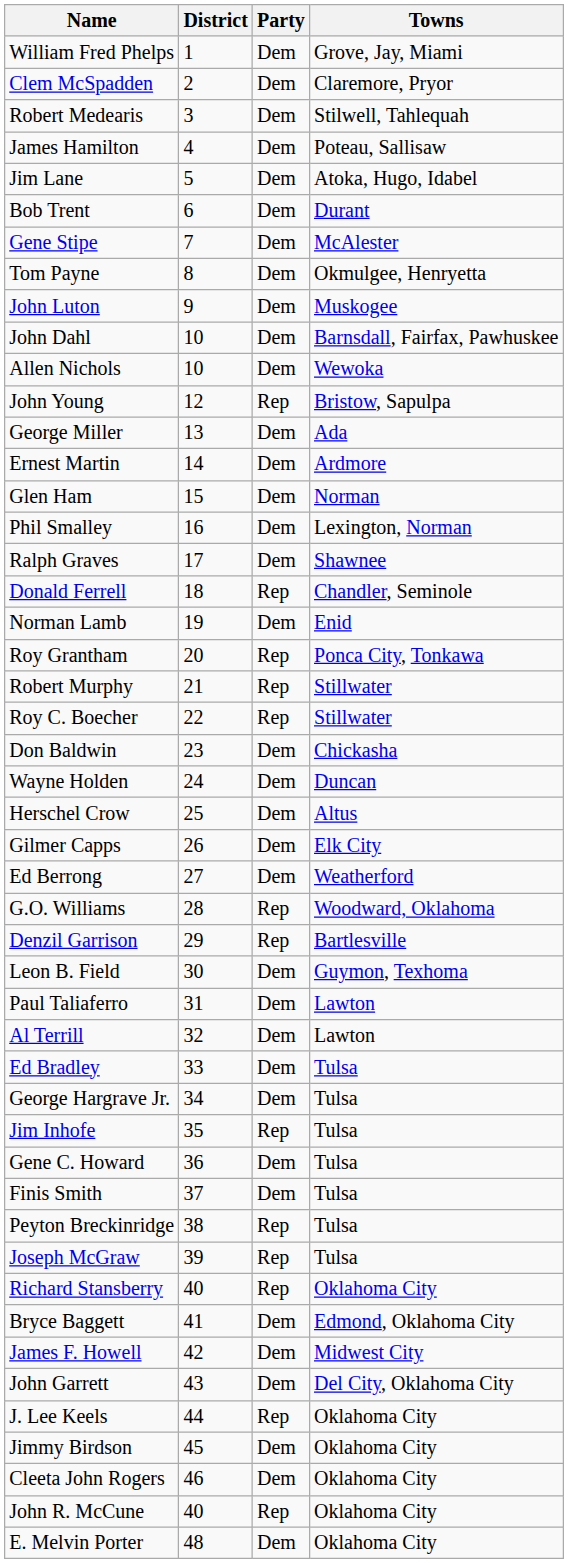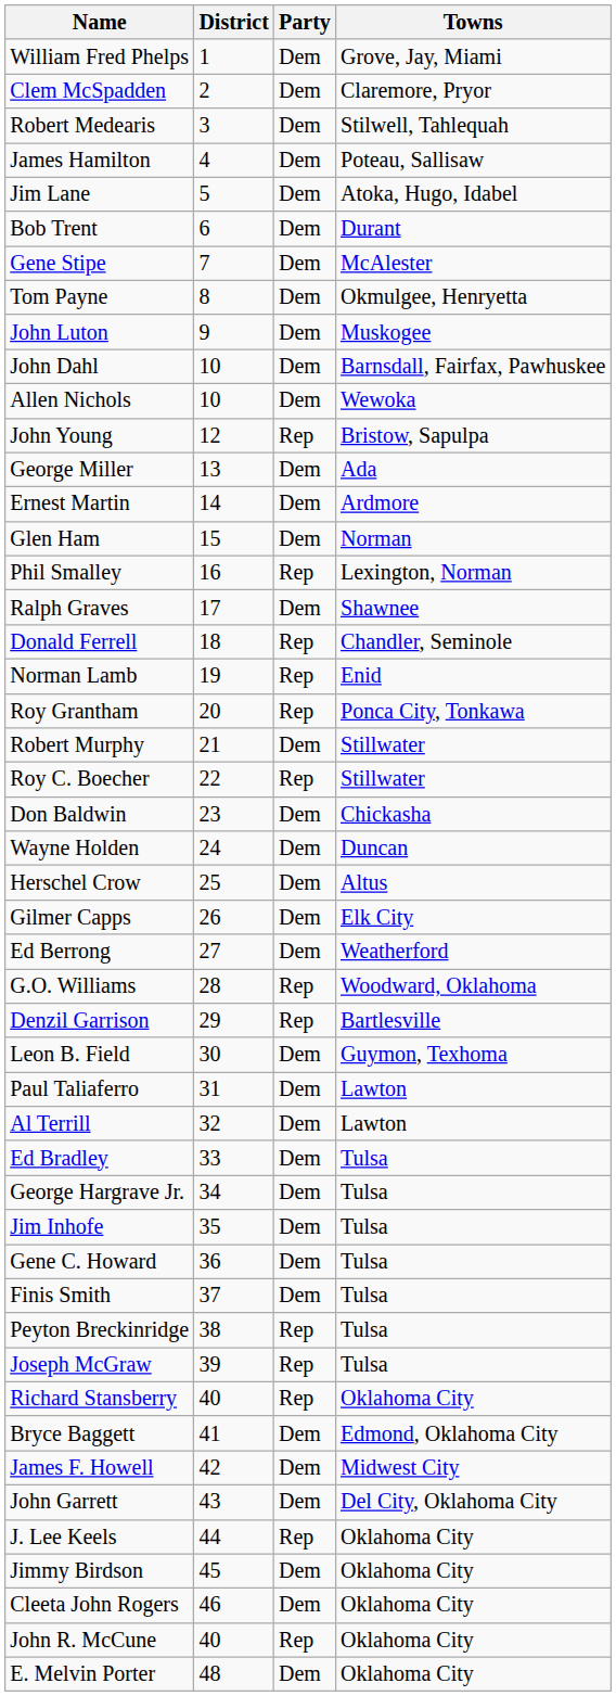 <table class="wikitable sortable">
 <tr>
 <th>Name</th>
 <th>District</th>
 <th>Party</th>
 <th>Towns</th>
 </tr>
 <tr>
 <td>William Fred Phelps</td>
 <td>1</td>
 <td>Dem</td>
 <td>Grove, Jay, Miami</td>
 </tr>
 <tr>
 <td><a href='#'>Clem McSpadden</a></td>
 <td>2</td>
 <td>Dem</td>
 <td>Claremore, Pryor</td>
 </tr>
 <tr>
 <td>Robert Medearis</td>
 <td>3</td>
 <td>Dem</td>
 <td>Stilwell, Tahlequah</td>
 </tr>
 <tr>
 <td>James Hamilton</td>
 <td>4</td>
 <td>Dem</td>
 <td>Poteau, Sallisaw</td>
 </tr>
 <tr>
 <td>Jim Lane</td>
 <td>5</td>
 <td>Dem</td>
 <td>Atoka, Hugo, Idabel</td>
 </tr>
 <tr>
 <td>Bob Trent</td>
 <td>6</td>
 <td>Dem</td>
 <td><a href='#'>Durant</a></td>
 </tr>
 <tr>
 <td><a href='#'>Gene Stipe</a></td>
 <td>7</td>
 <td>Dem</td>
 <td><a href='#'>McAlester</a></td>
 </tr>
 <tr>
 <td>Tom Payne</td>
 <td>8</td>
 <td>Dem</td>
 <td>Okmulgee, Henryetta</td>
 </tr>
 <tr>
 <td><a href='#'>John Luton</a></td>
 <td>9</td>
 <td>Dem</td>
 <td><a href='#'>Muskogee</a></td>
 </tr>
 <tr>
 <td>John Dahl</td>
 <td>10</td>
 <td>Dem</td>
 <td><a href='#'>Barnsdall</a>, Fairfax, Pawhuskee</td>
 </tr>
 <tr>
 <td>Allen Nichols</td>
 <td>10</td>
 <td>Dem</td>
 <td><a href='#'>Wewoka</a></td>
 </tr>
 <tr>
 <td>John Young</td>
 <td>12</td>
 <td>Rep</td>
 <td><a href='#'>Bristow</a>, Sapulpa</td>
 </tr>
 <tr>
 <td>George Miller</td>
 <td>13</td>
 <td>Dem</td>
 <td><a href='#'>Ada</a></td>
 </tr>
 <tr>
 <td>Ernest Martin</td>
 <td>14</td>
 <td>Dem</td>
 <td><a href='#'>Ardmore</a></td>
 </tr>
 <tr>
 <td>Glen Ham</td>
 <td>15</td>
 <td>Dem</td>
 <td><a href='#'>Norman</a></td>
 </tr>
 <tr>
 <td>Phil Smalley</td>
 <td>16</td>
-<td>Dem</td>
+<td>Rep</td>
 <td>Lexington, <a href='#'>Norman</a></td>
 </tr>
 <tr>
 <td>Ralph Graves</td>
 <td>17</td>
 <td>Dem</td>
 <td><a href='#'>Shawnee</a></td>
 </tr>
 <tr>
 <td><a href='#'>Donald Ferrell</a></td>
 <td>18</td>
 <td>Rep</td>
 <td><a href='#'>Chandler</a>, Seminole</td>
 </tr>
 <tr>
 <td>Norman Lamb</td>
 <td>19</td>
-<td>Dem</td>
+<td>Rep</td>
 <td><a href='#'>Enid</a></td>
 </tr>
 <tr>
 <td>Roy Grantham</td>
 <td>20</td>
 <td>Rep</td>
 <td><a href='#'>Ponca City</a>, <a href='#'>Tonkawa</a></td>
 </tr>
 <tr>
 <td>Robert Murphy</td>
 <td>21</td>
-<td>Rep</td>
+<td>Dem</td>
 <td><a href='#'>Stillwater</a></td>
 </tr>
 <tr>
 <td>Roy C. Boecher</td>
 <td>22</td>
 <td>Rep</td>
 <td><a href='#'>Stillwater</a></td>
 </tr>
 <tr>
 <td>Don Baldwin</td>
 <td>23</td>
 <td>Dem</td>
 <td><a href='#'>Chickasha</a></td>
 </tr>
 <tr>
 <td>Wayne Holden</td>
 <td>24</td>
 <td>Dem</td>
 <td><a href='#'>Duncan</a></td>
 </tr>
 <tr>
 <td>Herschel Crow</td>
 <td>25</td>
 <td>Dem</td>
 <td><a href='#'>Altus</a></td>
 </tr>
 <tr>
 <td>Gilmer Capps</td>
 <td>26</td>
 <td>Dem</td>
 <td><a href='#'>Elk City</a></td>
 </tr>
 <tr>
 <td>Ed Berrong</td>
 <td>27</td>
 <td>Dem</td>
 <td><a href='#'>Weatherford</a></td>
 </tr>
 <tr>
 <td>G.O. Williams</td>
 <td>28</td>
 <td>Rep</td>
 <td><a href='#'>Woodward, Oklahoma</a></td>
 </tr>
 <tr>
 <td><a href='#'>Denzil Garrison</a></td>
 <td>29</td>
 <td>Rep</td>
 <td><a href='#'>Bartlesville</a></td>
 </tr>
 <tr>
 <td>Leon B. Field</td>
 <td>30</td>
 <td>Dem</td>
 <td><a href='#'>Guymon</a>, <a href='#'>Texhoma</a></td>
 </tr>
 <tr>
 <td>Paul Taliaferro</td>
 <td>31</td>
 <td>Dem</td>
 <td><a href='#'>Lawton</a></td>
 </tr>
 <tr>
 <td><a href='#'>Al Terrill</a></td>
 <td>32</td>
 <td>Dem</td>
 <td>Lawton</td>
 </tr>
 <tr>
 <td><a href='#'>Ed Bradley</a></td>
 <td>33</td>
 <td>Dem</td>
 <td><a href='#'>Tulsa</a></td>
 </tr>
 <tr>
 <td>George Hargrave Jr.</td>
 <td>34</td>
 <td>Dem</td>
 <td>Tulsa</td>
 </tr>
 <tr>
 <td><a href='#'>Jim Inhofe</a></td>
 <td>35</td>
-<td>Rep</td>
+<td>Dem</td>
 <td>Tulsa</td>
 </tr>
 <tr>
 <td>Gene C. Howard</td>
 <td>36</td>
 <td>Dem</td>
 <td>Tulsa</td>
 </tr>
 <tr>
 <td>Finis Smith</td>
 <td>37</td>
 <td>Dem</td>
 <td>Tulsa</td>
 </tr>
 <tr>
 <td>Peyton Breckinridge</td>
 <td>38</td>
 <td>Rep</td>
 <td>Tulsa</td>
 </tr>
 <tr>
 <td><a href='#'>Joseph McGraw</a></td>
 <td>39</td>
 <td>Rep</td>
 <td>Tulsa</td>
 </tr>
 <tr>
 <td><a href='#'>Richard Stansberry</a></td>
 <td>40</td>
 <td>Rep</td>
 <td><a href='#'>Oklahoma City</a></td>
 </tr>
 <tr>
 <td>Bryce Baggett</td>
 <td>41</td>
 <td>Dem</td>
 <td><a href='#'>Edmond</a>, Oklahoma City</td>
 </tr>
 <tr>
 <td><a href='#'>James F. Howell</a></td>
 <td>42</td>
 <td>Dem</td>
 <td><a href='#'>Midwest City</a></td>
 </tr>
 <tr>
 <td>John Garrett</td>
 <td>43</td>
 <td>Dem</td>
 <td><a href='#'>Del City</a>, Oklahoma City</td>
 </tr>
 <tr>
 <td>J. Lee Keels</td>
 <td>44</td>
 <td>Rep</td>
 <td>Oklahoma City</td>
 </tr>
 <tr>
 <td>Jimmy Birdson</td>
 <td>45</td>
 <td>Dem</td>
 <td>Oklahoma City</td>
 </tr>
 <tr>
 <td>Cleeta John Rogers</td>
 <td>46</td>
 <td>Dem</td>
 <td>Oklahoma City</td>
 </tr>
 <tr>
 <td>John R. McCune</td>
 <td>40</td>
 <td>Rep</td>
 <td>Oklahoma City</td>
 </tr>
 <tr>
 <td>E. Melvin Porter</td>
 <td>48</td>
 <td>Dem</td>
 <td>Oklahoma City</td>
 </tr>
 </table>
